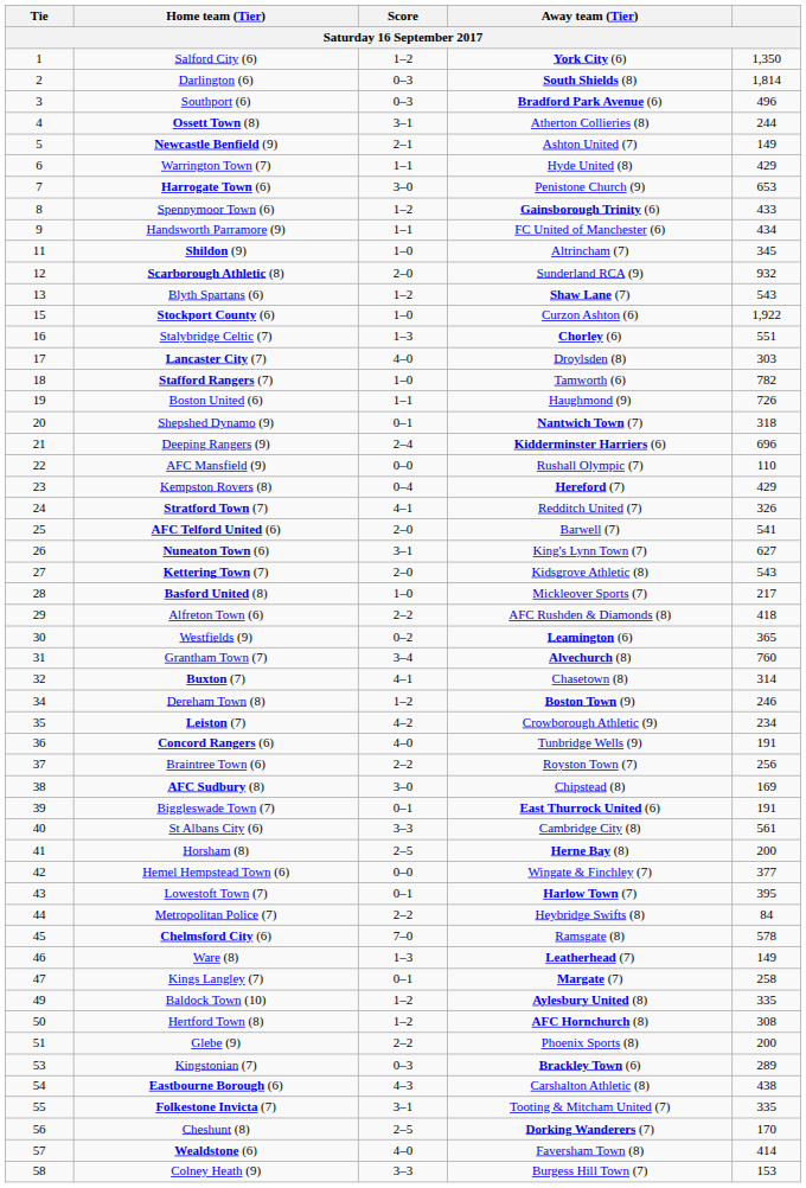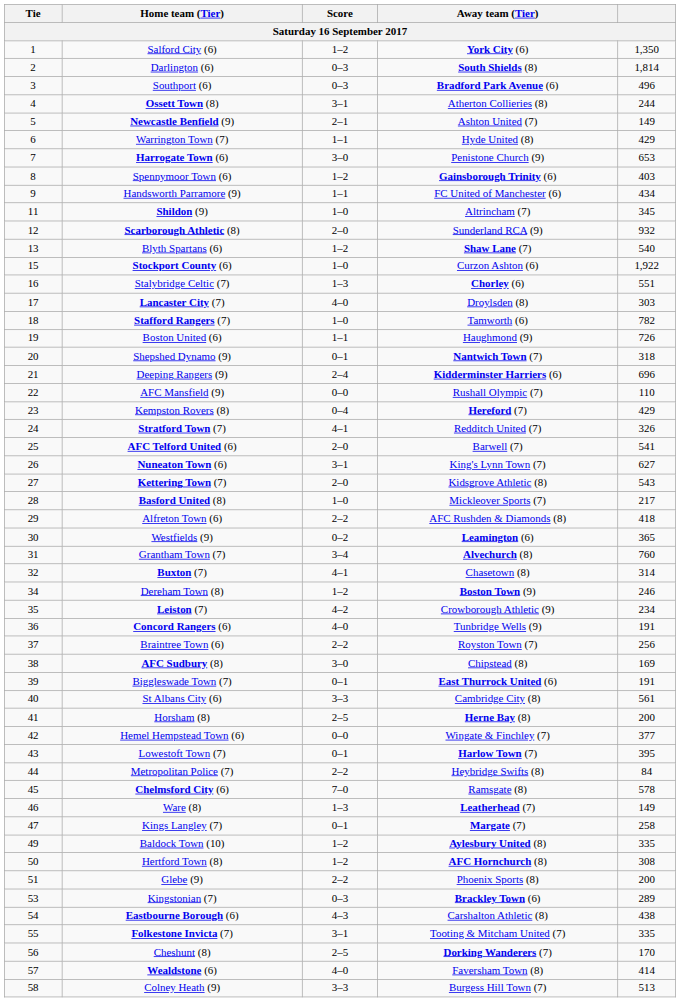 <table class="wikitable" style="text-align:center; font-size:90%; width:100%">
 <tr>
 <th scope="col" style="width:  8.43%;">Tie</th>
 <th scope="col" style="width: 35.29%;">Home team (<a href='#'>Tier</a>)</th>
 <th scope="col" style="width: 11.00%;">Score</th>
 <th scope="col" style="width: 35.29%;">Away team (<a href='#'>Tier</a>)</th>
 <th scope="col" style="width:  8.43%;"></th>
 </tr>
 <tr>
 <th colspan="5"><strong>Saturday 16 September 2017</strong></th>
 </tr>
 <tr>
 <td>1</td>
 <td><a href='#'>Salford City</a> (6)</td>
 <td>1–2</td>
 <td><strong><a href='#'>York City</a></strong> (6)</td>
 <td>1,350</td>
 </tr>
 <tr>
 <td>2</td>
 <td><a href='#'>Darlington</a> (6)</td>
 <td>0–3</td>
 <td><strong><a href='#'>South Shields</a></strong> (8)</td>
 <td>1,814</td>
 </tr>
 <tr>
 <td>3</td>
 <td><a href='#'>Southport</a> (6)</td>
 <td>0–3</td>
 <td><strong><a href='#'>Bradford Park Avenue</a></strong> (6)</td>
 <td>496</td>
 </tr>
 <tr>
 <td>4</td>
 <td><strong><a href='#'>Ossett Town</a></strong> (8)</td>
 <td>3–1</td>
 <td><a href='#'>Atherton Collieries</a> (8)</td>
 <td>244</td>
 </tr>
 <tr>
 <td>5</td>
 <td><strong><a href='#'>Newcastle Benfield</a></strong> (9)</td>
 <td>2–1</td>
 <td><a href='#'>Ashton United</a> (7)</td>
 <td>149</td>
 </tr>
 <tr>
 <td>6</td>
 <td><a href='#'>Warrington Town</a> (7)</td>
 <td>1–1</td>
 <td><a href='#'>Hyde United</a> (8)</td>
 <td>429</td>
 </tr>
 <tr>
 <td>7</td>
 <td><strong><a href='#'>Harrogate Town</a></strong> (6)</td>
 <td>3–0</td>
 <td><a href='#'>Penistone Church</a> (9)</td>
 <td>653</td>
 </tr>
 <tr>
 <td>8</td>
 <td><a href='#'>Spennymoor Town</a> (6)</td>
 <td>1–2</td>
 <td><strong><a href='#'>Gainsborough Trinity</a></strong> (6)</td>
-<td>433</td>
+<td>403</td>
 </tr>
 <tr>
 <td>9</td>
 <td><a href='#'>Handsworth Parramore</a> (9)</td>
 <td>1–1</td>
 <td><a href='#'>FC United of Manchester</a> (6)</td>
 <td>434</td>
 </tr>
 <tr>
 <td>11</td>
 <td><strong><a href='#'>Shildon</a></strong> (9)</td>
 <td>1–0</td>
 <td><a href='#'>Altrincham</a> (7)</td>
 <td>345</td>
 </tr>
 <tr>
 <td>12</td>
 <td><strong><a href='#'>Scarborough Athletic</a></strong> (8)</td>
 <td>2–0</td>
 <td><a href='#'>Sunderland RCA</a> (9)</td>
 <td>932</td>
 </tr>
 <tr>
 <td>13</td>
 <td><a href='#'>Blyth Spartans</a> (6)</td>
 <td>1–2</td>
 <td><strong><a href='#'>Shaw Lane</a></strong> (7)</td>
-<td>543</td>
+<td>540</td>
 </tr>
 <tr>
 <td>15</td>
 <td><strong><a href='#'>Stockport County</a></strong> (6)</td>
 <td>1–0</td>
 <td><a href='#'>Curzon Ashton</a> (6)</td>
 <td>1,922</td>
 </tr>
 <tr>
 <td>16</td>
 <td><a href='#'>Stalybridge Celtic</a> (7)</td>
 <td>1–3</td>
 <td><strong><a href='#'>Chorley</a></strong> (6)</td>
 <td>551</td>
 </tr>
 <tr>
 <td>17</td>
 <td><strong><a href='#'>Lancaster City</a></strong> (7)</td>
 <td>4–0</td>
 <td><a href='#'>Droylsden</a> (8)</td>
 <td>303</td>
 </tr>
 <tr>
 <td>18</td>
 <td><strong><a href='#'>Stafford Rangers</a></strong> (7)</td>
 <td>1–0</td>
 <td><a href='#'>Tamworth</a> (6)</td>
 <td>782</td>
 </tr>
 <tr>
 <td>19</td>
 <td><a href='#'>Boston United</a> (6)</td>
 <td>1–1</td>
 <td><a href='#'>Haughmond</a> (9)</td>
 <td>726</td>
 </tr>
 <tr>
 <td>20</td>
 <td><a href='#'>Shepshed Dynamo</a> (9)</td>
 <td>0–1</td>
 <td><strong><a href='#'>Nantwich Town</a></strong> (7)</td>
 <td>318</td>
 </tr>
 <tr>
 <td>21</td>
 <td><a href='#'>Deeping Rangers</a> (9)</td>
 <td>2–4</td>
 <td><strong><a href='#'>Kidderminster Harriers</a></strong> (6)</td>
 <td>696</td>
 </tr>
 <tr>
 <td>22</td>
 <td><a href='#'>AFC Mansfield</a> (9)</td>
 <td>0–0</td>
 <td><a href='#'>Rushall Olympic</a> (7)</td>
 <td>110</td>
 </tr>
 <tr>
 <td>23</td>
 <td><a href='#'>Kempston Rovers</a> (8)</td>
 <td>0–4</td>
 <td><strong><a href='#'>Hereford</a></strong> (7)</td>
 <td>429</td>
 </tr>
 <tr>
 <td>24</td>
 <td><strong><a href='#'>Stratford Town</a></strong> (7)</td>
 <td>4–1</td>
 <td><a href='#'>Redditch United</a> (7)</td>
 <td>326</td>
 </tr>
 <tr>
 <td>25</td>
 <td><strong><a href='#'>AFC Telford United</a></strong> (6)</td>
 <td>2–0</td>
 <td><a href='#'>Barwell</a> (7)</td>
 <td>541</td>
 </tr>
 <tr>
 <td>26</td>
 <td><strong><a href='#'>Nuneaton Town</a></strong> (6)</td>
 <td>3–1</td>
 <td><a href='#'>King's Lynn Town</a> (7)</td>
 <td>627</td>
 </tr>
 <tr>
 <td>27</td>
 <td><strong><a href='#'>Kettering Town</a></strong> (7)</td>
 <td>2–0</td>
 <td><a href='#'>Kidsgrove Athletic</a> (8)</td>
 <td>543</td>
 </tr>
 <tr>
 <td>28</td>
 <td><strong><a href='#'>Basford United</a></strong> (8)</td>
 <td>1–0</td>
 <td><a href='#'>Mickleover Sports</a> (7)</td>
 <td>217</td>
 </tr>
 <tr>
 <td>29</td>
 <td><a href='#'>Alfreton Town</a> (6)</td>
 <td>2–2</td>
 <td><a href='#'>AFC Rushden & Diamonds</a> (8)</td>
 <td>418</td>
 </tr>
 <tr>
 <td>30</td>
 <td><a href='#'>Westfields</a> (9)</td>
 <td>0–2</td>
 <td><strong><a href='#'>Leamington</a></strong> (6)</td>
 <td>365</td>
 </tr>
 <tr>
 <td>31</td>
 <td><a href='#'>Grantham Town</a> (7)</td>
 <td>3–4</td>
 <td><strong><a href='#'>Alvechurch</a></strong> (8)</td>
 <td>760</td>
 </tr>
 <tr>
 <td>32</td>
 <td><strong><a href='#'>Buxton</a></strong> (7)</td>
 <td>4–1</td>
 <td><a href='#'>Chasetown</a> (8)</td>
 <td>314</td>
 </tr>
 <tr>
 <td>34</td>
 <td><a href='#'>Dereham Town</a> (8)</td>
 <td>1–2</td>
 <td><strong><a href='#'>Boston Town</a></strong> (9)</td>
 <td>246</td>
 </tr>
 <tr>
 <td>35</td>
 <td><strong><a href='#'>Leiston</a></strong> (7)</td>
 <td>4–2</td>
 <td><a href='#'>Crowborough Athletic</a> (9)</td>
 <td>234</td>
 </tr>
 <tr>
 <td>36</td>
 <td><strong><a href='#'>Concord Rangers</a></strong> (6)</td>
 <td>4–0</td>
 <td><a href='#'>Tunbridge Wells</a> (9)</td>
 <td>191</td>
 </tr>
 <tr>
 <td>37</td>
 <td><a href='#'>Braintree Town</a> (6)</td>
 <td>2–2</td>
 <td><a href='#'>Royston Town</a> (7)</td>
 <td>256</td>
 </tr>
 <tr>
 <td>38</td>
 <td><strong><a href='#'>AFC Sudbury</a></strong> (8)</td>
 <td>3–0</td>
 <td><a href='#'>Chipstead</a> (8)</td>
 <td>169</td>
 </tr>
 <tr>
 <td>39</td>
 <td><a href='#'>Biggleswade Town</a> (7)</td>
 <td>0–1</td>
 <td><strong><a href='#'>East Thurrock United</a></strong> (6)</td>
 <td>191</td>
 </tr>
 <tr>
 <td>40</td>
 <td><a href='#'>St Albans City</a> (6)</td>
 <td>3–3</td>
 <td><a href='#'>Cambridge City</a> (8)</td>
 <td>561</td>
 </tr>
 <tr>
 <td>41</td>
 <td><a href='#'>Horsham</a> (8)</td>
 <td>2–5</td>
 <td><strong><a href='#'>Herne Bay</a></strong> (8)</td>
 <td>200</td>
 </tr>
 <tr>
 <td>42</td>
 <td><a href='#'>Hemel Hempstead Town</a> (6)</td>
 <td>0–0</td>
 <td><a href='#'>Wingate & Finchley</a> (7)</td>
 <td>377</td>
 </tr>
 <tr>
 <td>43</td>
 <td><a href='#'>Lowestoft Town</a> (7)</td>
 <td>0–1</td>
 <td><strong><a href='#'>Harlow Town</a></strong> (7)</td>
 <td>395</td>
 </tr>
 <tr>
 <td>44</td>
 <td><a href='#'>Metropolitan Police</a> (7)</td>
 <td>2–2</td>
 <td><a href='#'>Heybridge Swifts</a> (8)</td>
 <td>84</td>
 </tr>
 <tr>
 <td>45</td>
 <td><strong><a href='#'>Chelmsford City</a></strong> (6)</td>
 <td>7–0</td>
 <td><a href='#'>Ramsgate</a> (8)</td>
 <td>578</td>
 </tr>
 <tr>
 <td>46</td>
 <td><a href='#'>Ware</a> (8)</td>
 <td>1–3</td>
 <td><strong><a href='#'>Leatherhead</a></strong> (7)</td>
 <td>149</td>
 </tr>
 <tr>
 <td>47</td>
 <td><a href='#'>Kings Langley</a> (7)</td>
 <td>0–1</td>
 <td><strong><a href='#'>Margate</a></strong> (7)</td>
 <td>258</td>
 </tr>
 <tr>
 <td>49</td>
 <td><a href='#'>Baldock Town</a> (10)</td>
 <td>1–2</td>
 <td><strong><a href='#'>Aylesbury United</a></strong> (8)</td>
 <td>335</td>
 </tr>
 <tr>
 <td>50</td>
 <td><a href='#'>Hertford Town</a> (8)</td>
 <td>1–2</td>
 <td><strong><a href='#'>AFC Hornchurch</a></strong> (8)</td>
 <td>308</td>
 </tr>
 <tr>
 <td>51</td>
 <td><a href='#'>Glebe</a> (9)</td>
 <td>2–2</td>
 <td><a href='#'>Phoenix Sports</a> (8)</td>
 <td>200</td>
 </tr>
 <tr>
 <td>53</td>
 <td><a href='#'>Kingstonian</a> (7)</td>
 <td>0–3</td>
 <td><strong><a href='#'>Brackley Town</a></strong> (6)</td>
 <td>289</td>
 </tr>
 <tr>
 <td>54</td>
 <td><strong><a href='#'>Eastbourne Borough</a></strong> (6)</td>
 <td>4–3</td>
 <td><a href='#'>Carshalton Athletic</a> (8)</td>
 <td>438</td>
 </tr>
 <tr>
 <td>55</td>
 <td><strong><a href='#'>Folkestone Invicta</a></strong> (7)</td>
 <td>3–1</td>
 <td><a href='#'>Tooting & Mitcham United</a> (7)</td>
 <td>335</td>
 </tr>
 <tr>
 <td>56</td>
 <td><a href='#'>Cheshunt</a> (8)</td>
 <td>2–5</td>
 <td><strong><a href='#'>Dorking Wanderers</a></strong> (7)</td>
 <td>170</td>
 </tr>
 <tr>
 <td>57</td>
 <td><strong><a href='#'>Wealdstone</a></strong> (6)</td>
 <td>4–0</td>
 <td><a href='#'>Faversham Town</a> (8)</td>
 <td>414</td>
 </tr>
 <tr>
 <td>58</td>
 <td><a href='#'>Colney Heath</a> (9)</td>
 <td>3–3</td>
 <td><a href='#'>Burgess Hill Town</a> (7)</td>
-<td>153</td>
+<td>513</td>
 </tr>
 </table>
